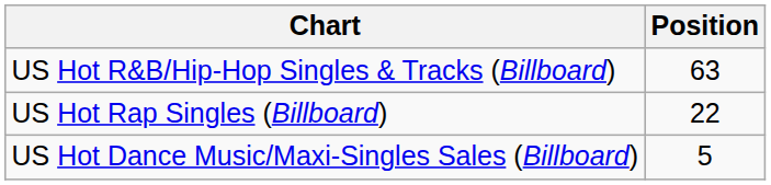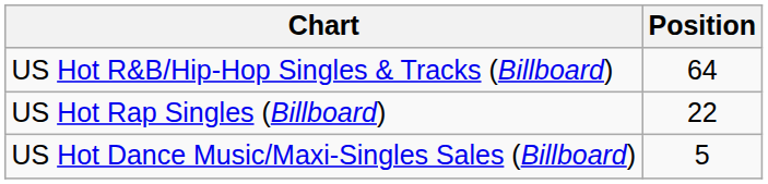 <table class="wikitable">
 <tr>
 <th>Chart</th>
 <th>Position</th>
 </tr>
 <tr>
 <td>US <a href='#'>Hot R&B/Hip-Hop Singles & Tracks</a> (<a href='#'><em>Billboard</em></a>)</td>
-<td align="center">63</td>
+<td align="center">64</td>
 </tr>
 <tr>
 <td>US <a href='#'>Hot Rap Singles</a> (<a href='#'><em>Billboard</em></a>)</td>
 <td align="center">22</td>
 </tr>
 <tr>
 <td>US <a href='#'>Hot Dance Music/Maxi-Singles Sales</a> (<a href='#'><em>Billboard</em></a>)</td>
 <td align="center">5</td>
 </tr>
 </table>
